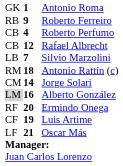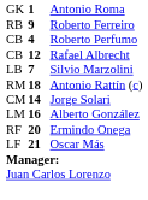 <table style="font-size: 90%" cellspacing="0" cellpadding="0" align="center">
 <tr>
 <th width="25"></th>
 <th width="25"></th>
 </tr>
 <tr>
 <td>GK</td>
 <td><strong>1</strong></td>
 <td><a href='#'>Antonio Roma</a></td>
 </tr>
 <tr>
 <td>RB</td>
 <td><strong>9</strong></td>
 <td><a href='#'>Roberto Ferreiro</a></td>
 </tr>
 <tr>
 <td>CB</td>
 <td><strong>4</strong></td>
 <td><a href='#'>Roberto Perfumo</a></td>
 </tr>
 <tr>
 <td>CB</td>
 <td><strong>12</strong></td>
 <td><a href='#'>Rafael Albrecht</a></td>
 </tr>
 <tr>
 <td>LB</td>
 <td><strong>7</strong></td>
 <td><a href='#'>Silvio Marzolini</a></td>
 </tr>
 <tr>
 <td>RM</td>
 <td><strong>18</strong></td>
 <td><a href='#'>Antonio Rattín</a> (<a href='#'>c</a>)</td>
 <td></td>
 </tr>
 <tr>
 <td>CM</td>
 <td><strong>14</strong></td>
 <td><a href='#'>Jorge Solari</a></td>
 <td></td>
 </tr>
 <tr>
-<td style="background: lightgrey;">LM</td>
+<td>LM</td>
 <td><strong>16</strong></td>
 <td><a href='#'>Alberto González</a></td>
 </tr>
 <tr>
 <td>RF</td>
 <td><strong>20</strong></td>
 <td><a href='#'>Ermindo Onega</a></td>
-</tr>
-<tr>
-<td>CF</td>
-<td><strong>19</strong></td>
-<td><a href='#'>Luis Artime</a></td>
-<td></td>
 </tr>
 <tr>
 <td>LF</td>
 <td><strong>21</strong></td>
 <td><a href='#'>Oscar Más</a></td>
 <td></td>
 </tr>
 <tr>
 <td colspan=3><strong>Manager:</strong></td>
 </tr>
 <tr>
 <td colspan=3><a href='#'>Juan Carlos Lorenzo</a></td>
 </tr>
 </table>
